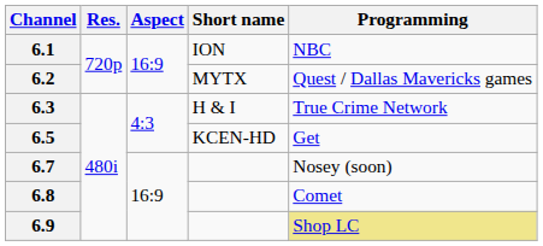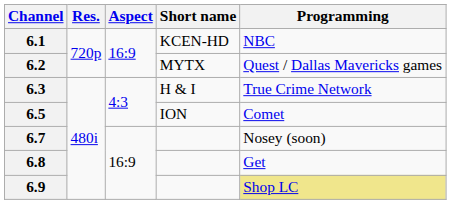 <table class="wikitable">
 <tr>
 <th scope = "col"><a href='#'>Channel</a></th>
 <th scope = "col"><a href='#'>Res.</a></th>
 <th scope = "col"><a href='#'>Aspect</a></th>
 <th scope = "col">Short name</th>
 <th scope = "col">Programming</th>
 </tr>
 <tr>
 <th scope = "row">6.1</th>
 <td rowspan=2><a href='#'>720p</a></td>
 <td rowspan=2><a href='#'>16:9</a></td>
-<td>ION</td>
+<td>KCEN-HD</td>
 <td><a href='#'>NBC</a></td>
 </tr>
 <tr>
 <th scope = "row">6.2</th>
 <td>MYTX</td>
 <td><a href='#'>Quest</a> / <a href='#'>Dallas Mavericks</a> games</td>
 </tr>
 <tr>
 <th scope = "row">6.3</th>
 <td rowspan=5><a href='#'>480i</a></td>
 <td rowspan=2><a href='#'>4:3</a></td>
 <td>H & I</td>
 <td><a href='#'>True Crime Network</a></td>
 </tr>
 <tr>
 <th scope = "row">6.5</th>
-<td>KCEN-HD</td>
-<td><a href='#'>Get</a></td>
+<td>ION</td>
+<td><a href='#'>Comet</a></td>
 </tr>
 <tr>
 <th scope = "row">6.7</th>
 <td rowspan=3>16:9</td>
 <td></td>
 <td>Nosey (soon)</td>
 </tr>
 <tr>
 <th scope = "row">6.8</th>
 <td></td>
-<td><a href='#'>Comet</a></td>
+<td><a href='#'>Get</a></td>
 </tr>
 <tr>
 <th scope = "row">6.9</th>
 <td></td>
 <td style="background: khaki;"><a href='#'>Shop LC</a></td>
 </tr>
 </table>
